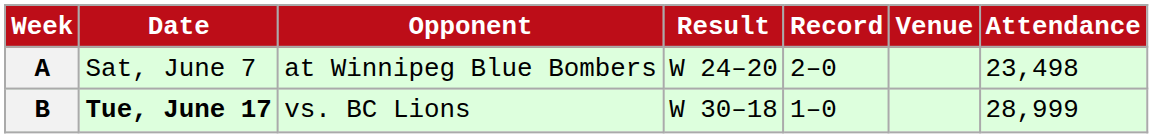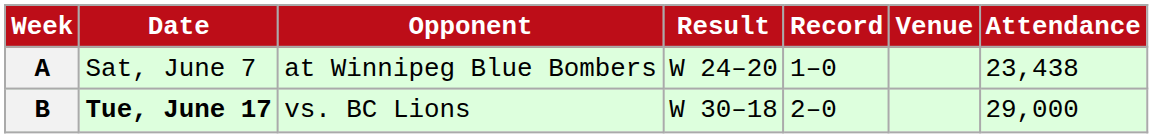 <table class="wikitable sortable">
 <tr>
 <th style="background:#bd0d18;color:#FFFFFF;">Week</th>
 <th style="background:#bd0d18;color:#FFFFFF;">Date</th>
 <th style="background:#bd0d18;color:#FFFFFF;">Opponent</th>
 <th style="background:#bd0d18;color:#FFFFFF;">Result</th>
 <th style="background:#bd0d18;color:#FFFFFF;">Record</th>
 <th style="background:#bd0d18;color:#FFFFFF;">Venue</th>
 <th style="background:#bd0d18;color:#FFFFFF;">Attendance</th>
 </tr>
 <tr style="background:#ddffdd">
 <th>A</th>
 <td>Sat, June 7</td>
 <td>at Winnipeg Blue Bombers</td>
 <td>W 24–20</td>
-<td>2–0</td>
+<td>1–0</td>
 <td></td>
-<td>23,498</td>
+<td>23,438</td>
 </tr>
 <tr style="background:#ddffdd">
 <th>B</th>
 <td><strong>Tue, June 17</strong></td>
 <td>vs. BC Lions</td>
 <td>W 30–18</td>
-<td>1–0</td>
+<td>2–0</td>
 <td></td>
-<td>28,999</td>
+<td>29,000</td>
 </tr>
 </table>
